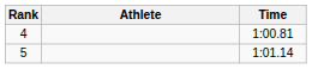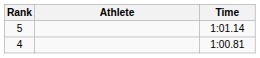 <table class=wikitable style="text-align:center">
 <tr>
 <th width=40>Rank</th>
 <th width=250>Athlete</th>
 <th width=80>Time</th>
 </tr>
 <tr>
+<td>5</td>
+<td align=left></td>
+<td>1:01.14</td>
+</tr>
+<tr>
 <td>4</td>
 <td align=left></td>
 <td>1:00.81</td>
 </tr>
-<tr>
-<td>5</td>
-<td align=left></td>
-<td>1:01.14</td>
-</tr>
 </table>
